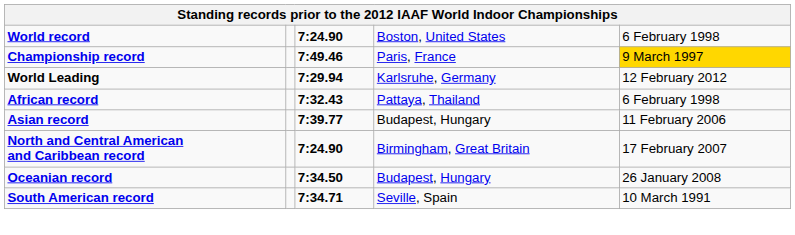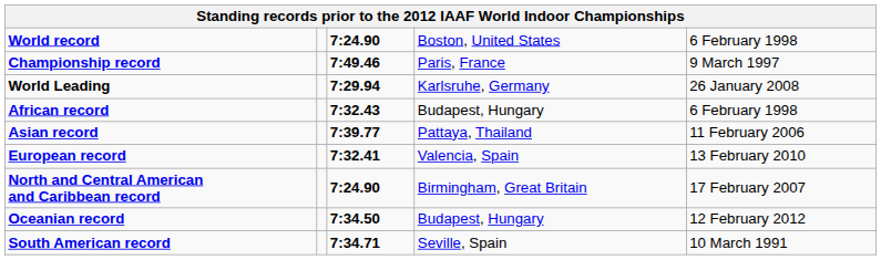 <table class="wikitable" width=75%>
 <tr>
 <th colspan="5">Standing records prior to the 2012 IAAF World Indoor Championships</th>
 </tr>
 <tr>
 <td><strong><a href='#'>World record</a></strong></td>
 <td></td>
 <td><strong>7:24.90</strong></td>
 <td><a href='#'>Boston</a>, <a href='#'>United States</a></td>
 <td>6 February 1998</td>
 </tr>
 <tr>
 <td><strong><a href='#'>Championship record</a></strong></td>
 <td></td>
 <td><strong>7:49.46</strong></td>
 <td><a href='#'>Paris</a>, <a href='#'>France</a></td>
-<td style="background: gold;">9 March 1997</td>
+<td>9 March 1997</td>
 </tr>
 <tr>
 <td><strong>World Leading</strong></td>
 <td></td>
 <td><strong>7:29.94</strong></td>
 <td><a href='#'>Karlsruhe</a>, <a href='#'>Germany</a></td>
-<td>12 February 2012</td>
+<td>26 January 2008</td>
 </tr>
 <tr>
 <td><strong><a href='#'>African record</a></strong></td>
 <td></td>
 <td><strong>7:32.43</strong></td>
-<td><a href='#'>Pattaya</a>, <a href='#'>Thailand</a></td>
+<td>Budapest, Hungary</td>
 <td>6 February 1998</td>
 </tr>
 <tr>
 <td><strong><a href='#'>Asian record</a></strong></td>
 <td></td>
 <td><strong>7:39.77</strong></td>
-<td>Budapest, Hungary</td>
+<td><a href='#'>Pattaya</a>, <a href='#'>Thailand</a></td>
 <td>11 February 2006</td>
+</tr>
+<tr>
+<td><strong><a href='#'>European record</a></strong></td>
+<td></td>
+<td><strong>7:32.41</strong></td>
+<td><a href='#'>Valencia</a>, <a href='#'>Spain</a></td>
+<td>13 February 2010</td>
 </tr>
 <tr>
 <td><strong><a href='#'>North and Central American <br>and Caribbean record</a></strong></td>
 <td></td>
 <td><strong>7:24.90</strong></td>
 <td><a href='#'>Birmingham</a>, <a href='#'>Great Britain</a></td>
 <td>17 February 2007</td>
 </tr>
 <tr>
 <td><strong><a href='#'>Oceanian record</a></strong></td>
 <td></td>
 <td><strong>7:34.50</strong></td>
 <td><a href='#'>Budapest</a>, <a href='#'>Hungary</a></td>
-<td>26 January 2008</td>
+<td>12 February 2012</td>
 </tr>
 <tr>
 <td><strong><a href='#'>South American record</a></strong></td>
 <td></td>
 <td><strong>7:34.71</strong></td>
 <td><a href='#'>Seville</a>, Spain</td>
 <td>10 March 1991</td>
 </tr>
 </table>
